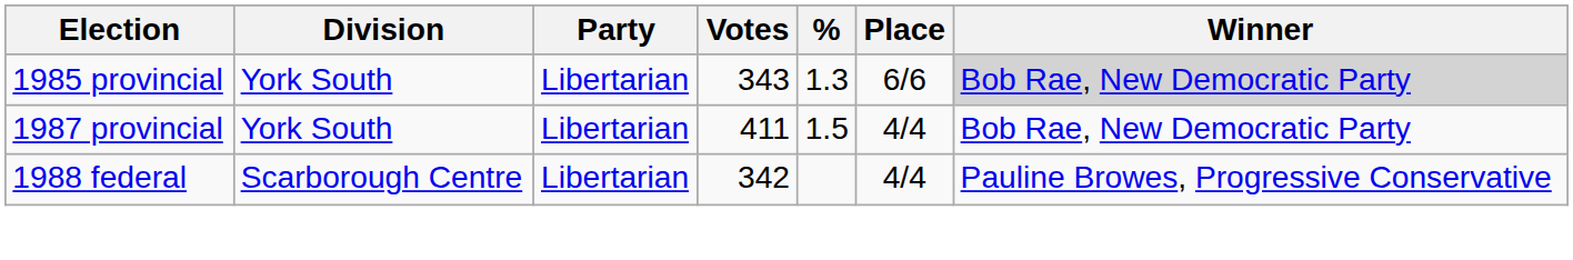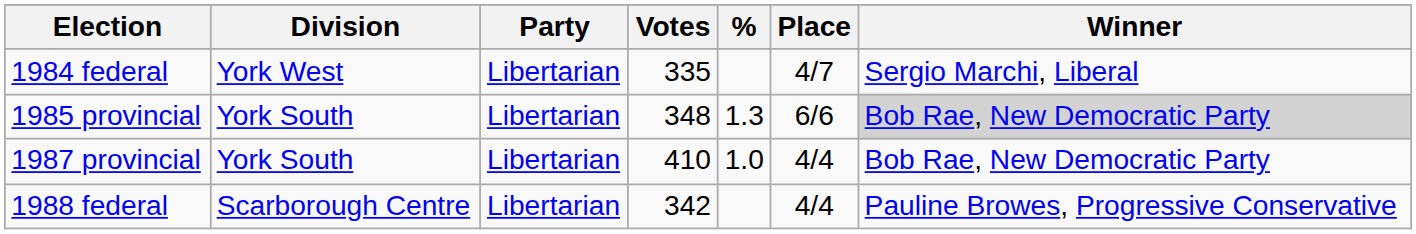 <table class="wikitable" width="800">
 <tr>
 <th align="left">Election</th>
 <th align="left">Division</th>
 <th align="left">Party</th>
 <th align="right">Votes</th>
 <th align="right">%</th>
 <th align="center">Place</th>
 <th align="center">Winner</th>
 </tr>
 <tr>
+<td align="left"><a href='#'>1984 federal</a></td>
+<td align="left"><a href='#'>York West</a></td>
+<td align="left"><a href='#'>Libertarian</a></td>
+<td align="right">335</td>
+<td align="right"></td>
+<td align="center">4/7</td>
+<td align="left"><a href='#'>Sergio Marchi</a>, <a href='#'>Liberal</a></td>
+</tr>
+<tr>
 <td align="left"><a href='#'>1985 provincial</a></td>
 <td align="left"><a href='#'>York South</a></td>
 <td align="left"><a href='#'>Libertarian</a></td>
-<td align="right">343</td>
+<td align="right">348</td>
 <td align="right">1.3</td>
 <td align="center">6/6</td>
 <td align="left" style="background: lightgrey;"><a href='#'>Bob Rae</a>, <a href='#'>New Democratic Party</a></td>
 </tr>
 <tr>
 <td align="left"><a href='#'>1987 provincial</a></td>
 <td align="left"><a href='#'>York South</a></td>
 <td align="left"><a href='#'>Libertarian</a></td>
-<td align="right">411</td>
-<td align="right">1.5</td>
+<td align="right">410</td>
+<td align="right">1.0</td>
 <td align="center">4/4</td>
 <td align="left"><a href='#'>Bob Rae</a>, <a href='#'>New Democratic Party</a></td>
 </tr>
 <tr>
 <td align="left"><a href='#'>1988 federal</a></td>
 <td align="left"><a href='#'>Scarborough Centre</a></td>
 <td align="left"><a href='#'>Libertarian</a></td>
 <td align="right">342</td>
 <td align="right"></td>
 <td align="center">4/4</td>
 <td align="left"><a href='#'>Pauline Browes</a>, <a href='#'>Progressive Conservative</a></td>
 </tr>
 </table>
